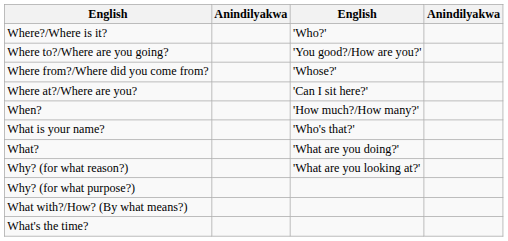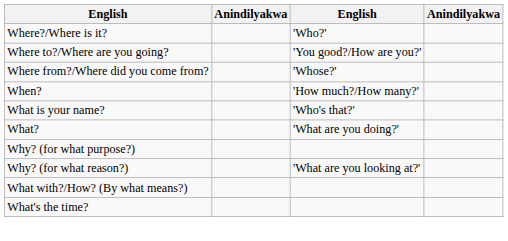 <table class="wikitable">
 <tr>
 <th>English</th>
 <th>Anindilyakwa</th>
 <th>English</th>
 <th>Anindilyakwa</th>
 </tr>
 <tr>
 <td>Where?/Where is it?</td>
 <td></td>
 <td>'Who?'</td>
 <td></td>
 </tr>
 <tr>
 <td>Where to?/Where are you going?</td>
 <td></td>
 <td>'You good?/How are you?'</td>
 <td></td>
 </tr>
 <tr>
 <td>Where from?/Where did you come from?</td>
 <td></td>
 <td>'Whose?'</td>
 <td></td>
 </tr>
 <tr>
-<td>Where at?/Where are you?</td>
-<td></td>
-<td>'Can I sit here?'</td>
-<td></td>
-</tr>
-<tr>
 <td>When?</td>
 <td></td>
 <td>'How much?/How many?'</td>
 <td></td>
 </tr>
 <tr>
 <td>What is your name?</td>
 <td></td>
 <td>'Who's that?'</td>
 <td></td>
 </tr>
 <tr>
 <td>What?</td>
 <td></td>
 <td>'What are you doing?'</td>
 <td></td>
 </tr>
 <tr>
+<td>Why? (for what purpose?)</td>
+<td></td>
+<td></td>
+<td></td>
+</tr>
+<tr>
 <td>Why? (for what reason?)</td>
 <td></td>
 <td>'What are you looking at?'</td>
-<td></td>
-</tr>
-<tr>
-<td>Why? (for what purpose?)</td>
-<td></td>
-<td></td>
 <td></td>
 </tr>
 <tr>
 <td>What with?/How? (By what means?)</td>
 <td></td>
 <td></td>
 <td></td>
 </tr>
 <tr>
 <td>What's the time?</td>
 <td></td>
 <td></td>
 <td></td>
 </tr>
 </table>
